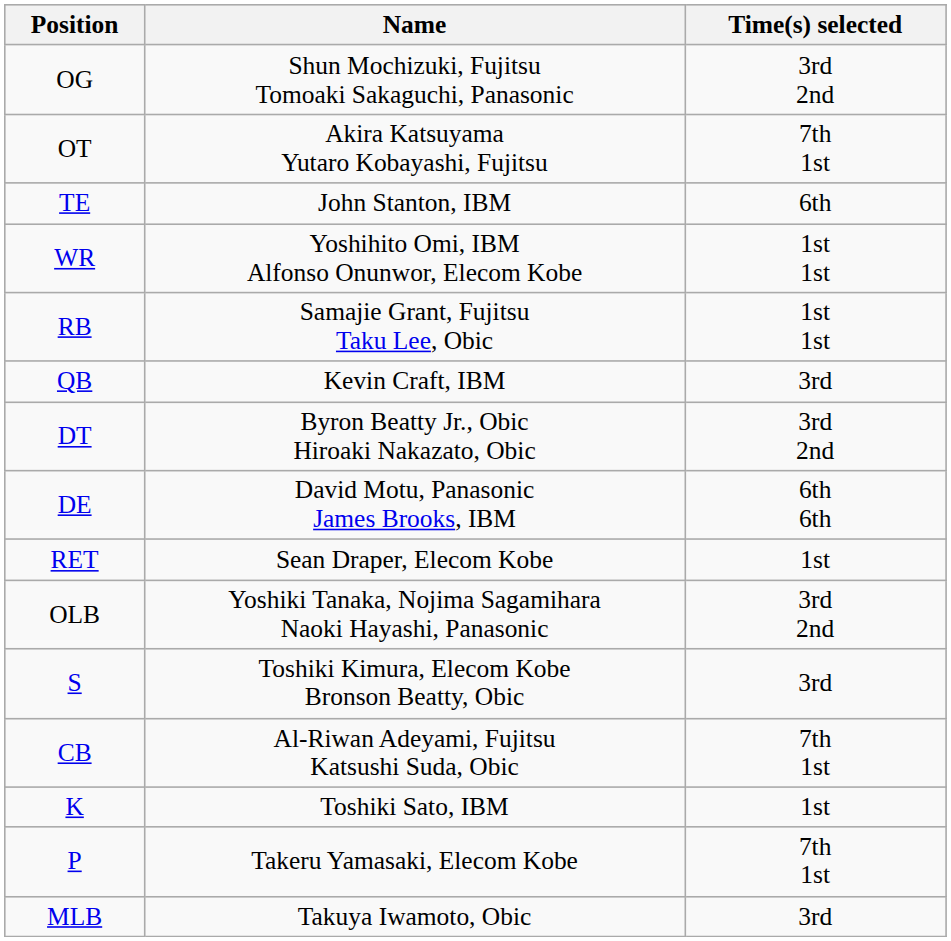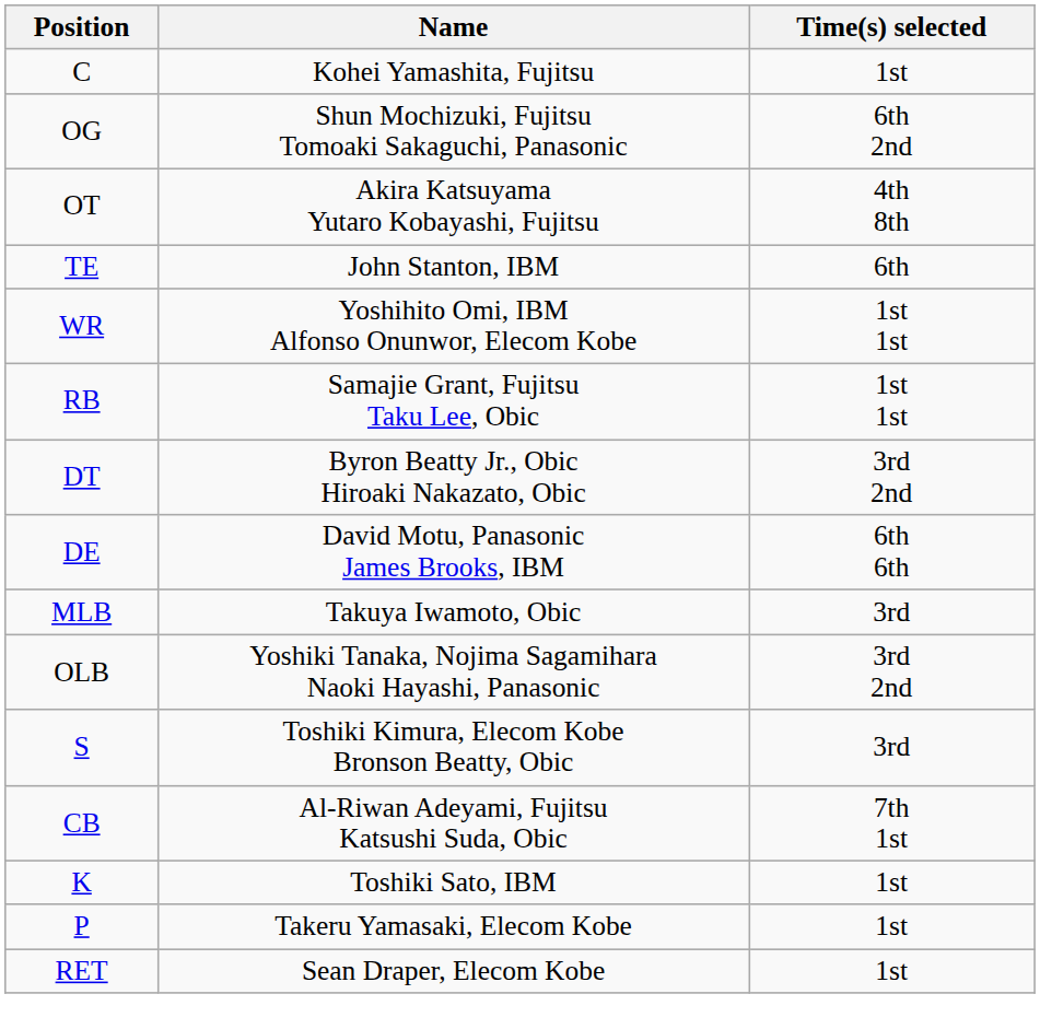 <table class="wikitable" style="text-align:Center;width:95%;">
 <tr>
 <th>Position</th>
 <th>Name</th>
 <th>Time(s) selected</th>
 </tr>
 <tr>
+<td>C</td>
+<td>Kohei Yamashita, Fujitsu</td>
+<td>1st</td>
+</tr>
+<tr>
 <td>OG</td>
 <td>Shun Mochizuki, Fujitsu<br>Tomoaki Sakaguchi, Panasonic</td>
-<td>3rd<br>2nd</td>
+<td>6th<br>2nd</td>
 </tr>
 <tr>
 <td>OT</td>
 <td>Akira Katsuyama<br>Yutaro Kobayashi, Fujitsu</td>
-<td>7th<br>1st</td>
+<td>4th<br>8th</td>
 </tr>
 <tr>
 <td><a href='#'>TE</a></td>
 <td>John Stanton, IBM</td>
 <td>6th</td>
 </tr>
 <tr>
 <td><a href='#'>WR</a></td>
 <td>Yoshihito Omi, IBM<br> Alfonso Onunwor, Elecom Kobe</td>
 <td>1st<br>1st</td>
 </tr>
 <tr>
 <td><a href='#'>RB</a></td>
 <td>Samajie Grant, Fujitsu<br><a href='#'>Taku Lee</a>, Obic</td>
 <td>1st<br>1st</td>
 </tr>
 <tr>
-<td><a href='#'>QB</a></td>
-<td>Kevin Craft, IBM</td>
-<td>3rd</td>
-</tr>
-<tr>
 <td><a href='#'>DT</a></td>
 <td>Byron Beatty Jr., Obic<br>Hiroaki Nakazato, Obic</td>
 <td>3rd<br>2nd</td>
 </tr>
 <tr>
 <td><a href='#'>DE</a></td>
 <td>David Motu, Panasonic<br><a href='#'>James Brooks</a>, IBM</td>
 <td>6th<br>6th</td>
 </tr>
 <tr>
-<td><a href='#'>RET</a></td>
-<td>Sean Draper, Elecom Kobe</td>
-<td>1st</td>
+<td><a href='#'>MLB</a></td>
+<td>Takuya Iwamoto, Obic</td>
+<td>3rd</td>
 </tr>
 <tr>
 <td>OLB</td>
 <td>Yoshiki Tanaka, Nojima Sagamihara<br>Naoki Hayashi, Panasonic</td>
 <td>3rd<br>2nd</td>
 </tr>
 <tr>
 <td><a href='#'>S</a></td>
 <td>Toshiki Kimura, Elecom Kobe<br>Bronson Beatty, Obic</td>
 <td>3rd</td>
 </tr>
 <tr>
 <td><a href='#'>CB</a></td>
 <td>Al-Riwan Adeyami, Fujitsu<br>Katsushi Suda, Obic</td>
 <td>7th<br>1st</td>
 </tr>
 <tr>
 <td><a href='#'>K</a></td>
 <td>Toshiki Sato, IBM</td>
 <td>1st</td>
 </tr>
 <tr>
 <td><a href='#'>P</a></td>
 <td>Takeru Yamasaki, Elecom Kobe</td>
-<td>7th<br>1st</td>
+<td>1st</td>
 </tr>
 <tr>
-<td><a href='#'>MLB</a></td>
-<td>Takuya Iwamoto, Obic</td>
-<td>3rd</td>
+<td><a href='#'>RET</a></td>
+<td>Sean Draper, Elecom Kobe</td>
+<td>1st</td>
 </tr>
 </table>
